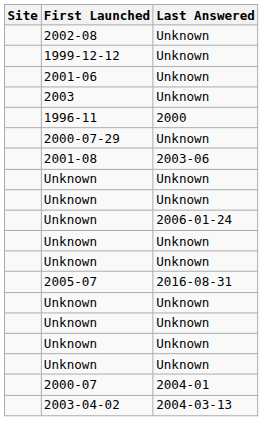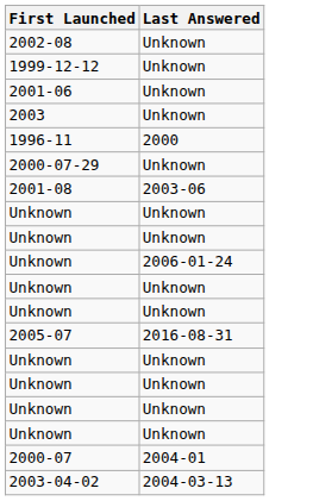 <table class="wikitable">
 <tr>
-<th>Site</th>
 <th>First Launched</th>
 <th>Last Answered</th>
 </tr>
 <tr>
-<td></td>
 <td>2002-08</td>
 <td>Unknown</td>
 </tr>
 <tr>
-<td></td>
 <td>1999-12-12</td>
 <td>Unknown</td>
 </tr>
 <tr>
-<td></td>
 <td>2001-06</td>
 <td>Unknown</td>
 </tr>
 <tr>
-<td></td>
 <td>2003</td>
 <td>Unknown</td>
 </tr>
 <tr>
-<td></td>
 <td>1996-11</td>
 <td>2000</td>
 </tr>
 <tr>
-<td></td>
 <td>2000-07-29</td>
 <td>Unknown</td>
 </tr>
 <tr>
-<td></td>
 <td>2001-08</td>
 <td>2003-06</td>
 </tr>
 <tr>
-<td></td>
 <td>Unknown</td>
 <td>Unknown</td>
 </tr>
 <tr>
-<td></td>
 <td>Unknown</td>
 <td>Unknown</td>
 </tr>
 <tr>
-<td></td>
 <td>Unknown</td>
 <td>2006-01-24</td>
 </tr>
 <tr>
-<td></td>
 <td>Unknown</td>
 <td>Unknown</td>
 </tr>
 <tr>
-<td></td>
 <td>Unknown</td>
 <td>Unknown</td>
 </tr>
 <tr>
-<td></td>
 <td>2005-07</td>
 <td>2016-08-31</td>
 </tr>
 <tr>
-<td></td>
 <td>Unknown</td>
 <td>Unknown</td>
 </tr>
 <tr>
-<td></td>
 <td>Unknown</td>
 <td>Unknown</td>
 </tr>
 <tr>
-<td></td>
 <td>Unknown</td>
 <td>Unknown</td>
 </tr>
 <tr>
-<td></td>
 <td>Unknown</td>
 <td>Unknown</td>
 </tr>
 <tr>
-<td></td>
 <td>2000-07</td>
 <td>2004-01</td>
 </tr>
 <tr>
-<td></td>
 <td>2003-04-02</td>
 <td>2004-03-13</td>
 </tr>
 </table>
